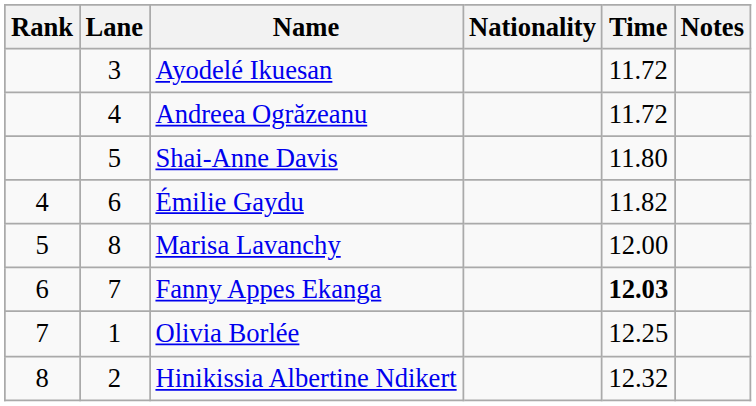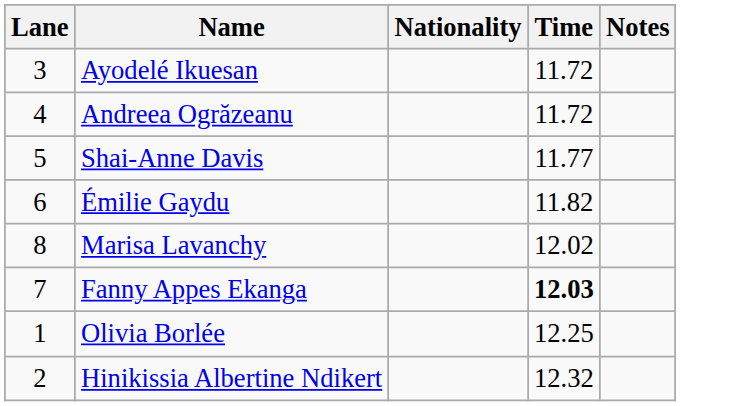 <table class="wikitable sortable" style="text-align:center;font-size:95%">
 <tr>
-<th>Rank</th>
 <th>Lane</th>
 <th>Name</th>
 <th>Nationality</th>
 <th>Time</th>
 <th>Notes</th>
 </tr>
 <tr>
-<td></td>
 <td>3</td>
 <td align=left><a href='#'>Ayodelé Ikuesan</a></td>
 <td align=left></td>
 <td>11.72</td>
 <td></td>
 </tr>
 <tr>
-<td></td>
 <td>4</td>
 <td align=left><a href='#'>Andreea Ogrăzeanu</a></td>
 <td align=left></td>
 <td>11.72</td>
 <td></td>
 </tr>
 <tr>
-<td></td>
 <td>5</td>
 <td align=left><a href='#'>Shai-Anne Davis</a></td>
 <td align=left></td>
-<td>11.80</td>
+<td>11.77</td>
 <td></td>
 </tr>
 <tr>
-<td>4</td>
 <td>6</td>
 <td align=left><a href='#'>Émilie Gaydu</a></td>
 <td align=left></td>
 <td>11.82</td>
 <td></td>
 </tr>
 <tr>
-<td>5</td>
 <td>8</td>
 <td align=left><a href='#'>Marisa Lavanchy</a></td>
 <td align=left></td>
-<td>12.00</td>
+<td>12.02</td>
 <td></td>
 </tr>
 <tr>
-<td>6</td>
 <td>7</td>
 <td align=left><a href='#'>Fanny Appes Ekanga</a></td>
 <td align=left></td>
 <td><strong>12.03</strong></td>
 <td></td>
 </tr>
 <tr>
-<td>7</td>
 <td>1</td>
 <td align=left><a href='#'>Olivia Borlée</a></td>
 <td align=left></td>
 <td>12.25</td>
 <td></td>
 </tr>
 <tr>
-<td>8</td>
 <td>2</td>
 <td align=left><a href='#'>Hinikissia Albertine Ndikert</a></td>
 <td align=left></td>
 <td>12.32</td>
 <td></td>
 </tr>
 </table>
